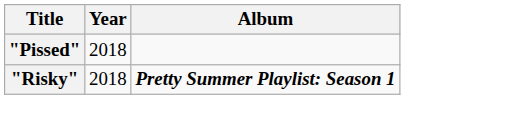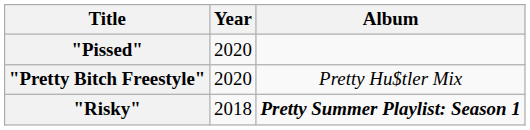 <table class="wikitable plainrowheaders" style="text-align:center;">
 <tr>
 <th scope="col">Title</th>
 <th scope="col">Year</th>
 <th scope="col">Album</th>
 </tr>
 <tr>
 <th scope="row">"Pissed"</th>
-<td>2018</td>
+<td>2020</td>
 <td></td>
+</tr>
+<tr>
+<th scope="row">"Pretty Bitch Freestyle"</th>
+<td>2020</td>
+<td><em>Pretty Hu$tler Mix</em></td>
 </tr>
 <tr>
 <th scope="row">"Risky"<br></th>
 <td>2018</td>
 <td><strong><em>Pretty Summer Playlist: Season 1</em></strong></td>
 </tr>
 </table>
